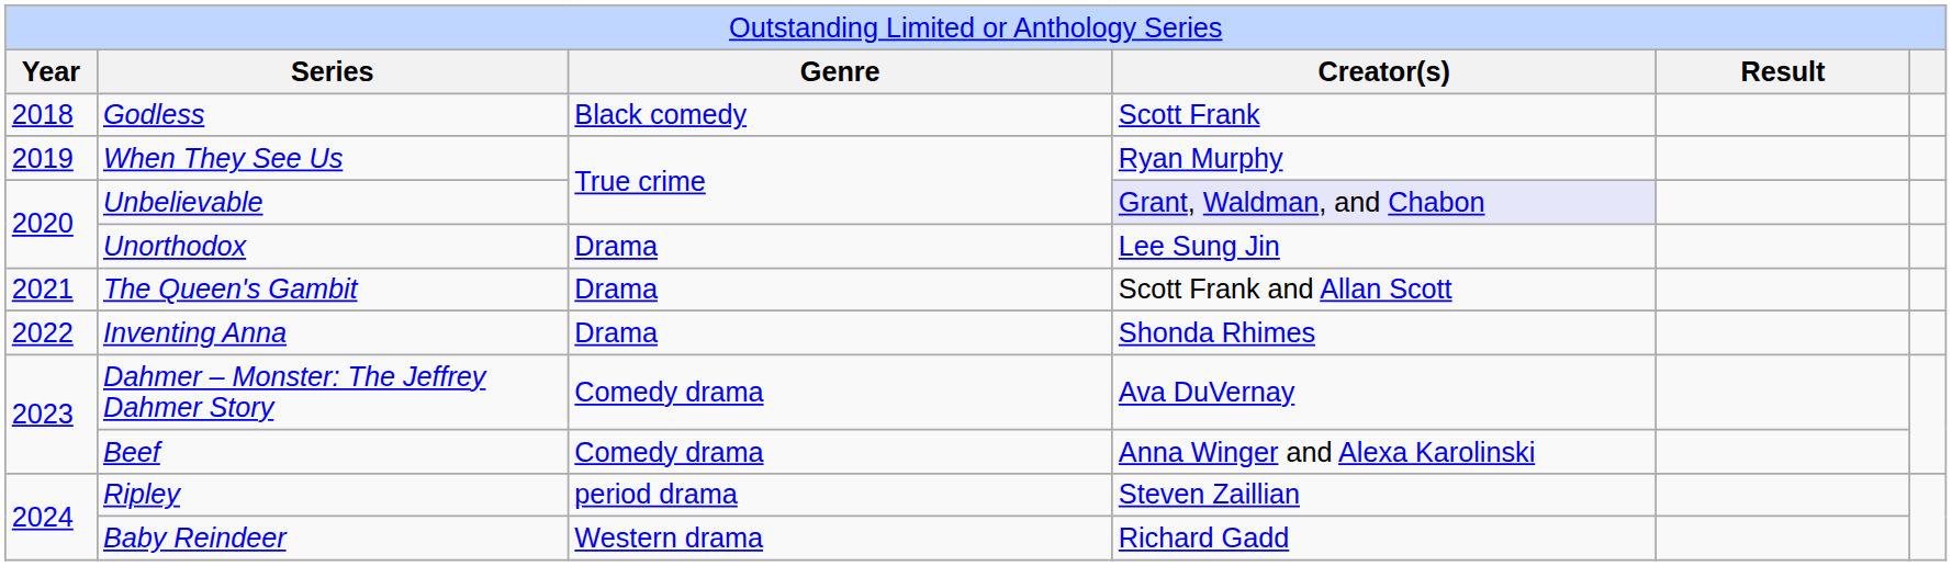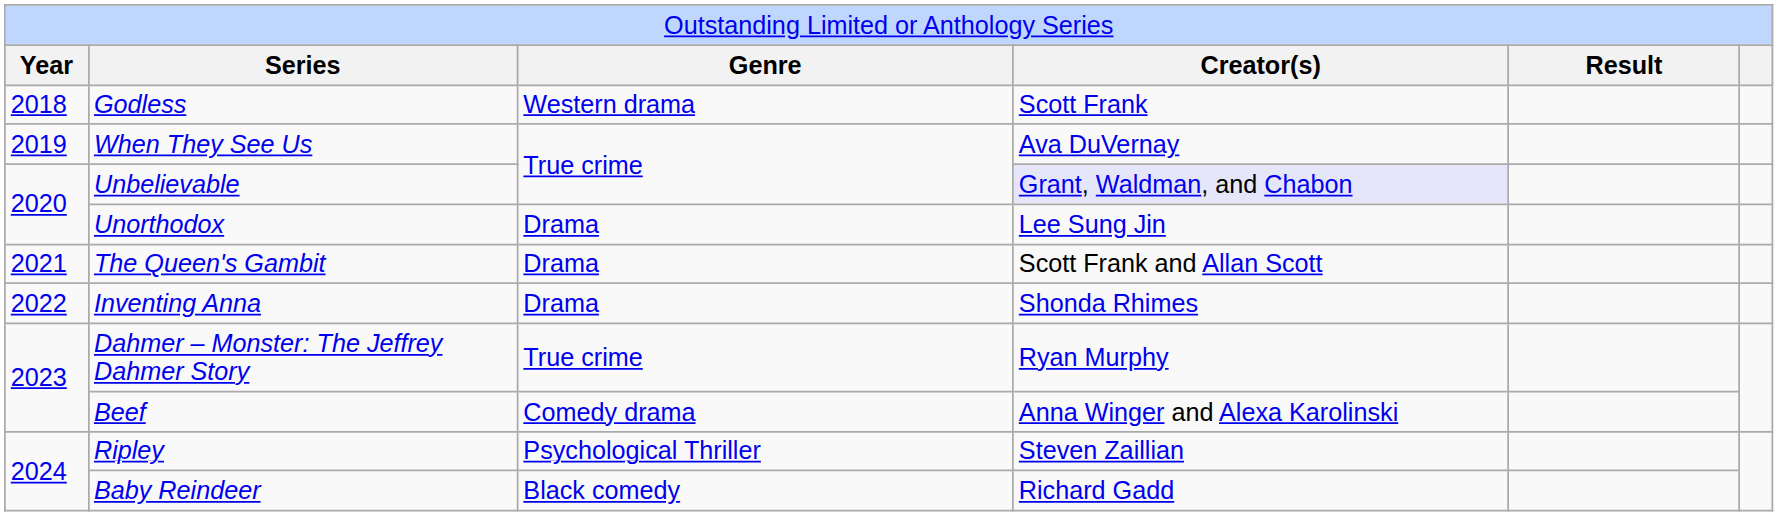 <table class="wikitable plainrowheaders" style="font-size: 90%" width=80%>
 <tr ---- bgcolor="#bfd7ff">
 <td colspan=6 align=center><a href='#'>Outstanding Limited or Anthology Series</a></td>
 </tr>
 <tr ---- bgcolor="#bfd7ff">
 <th scope="col" style="width:1%;">Year</th>
 <th scope="col" style="width:13%;">Series</th>
 <th scope="col" style="width:15%;">Genre</th>
 <th scope="col" style="width:15%;">Creator(s)</th>
 <th scope="col" style="width:7%;">Result</th>
 <th scope="col" style="width:1%;"></th>
 </tr>
 <tr>
 <td><a href='#'>2018</a></td>
 <td><em><a href='#'>Godless</a></em></td>
-<td><a href='#'>Black comedy</a></td>
+<td><a href='#'>Western drama</a></td>
 <td><a href='#'>Scott Frank</a></td>
 <td></td>
 <td></td>
 </tr>
 <tr>
 <td><a href='#'>2019</a></td>
 <td><em><a href='#'>When They See Us</a></em></td>
 <td rowspan="2"><a href='#'>True crime</a></td>
-<td><a href='#'>Ryan Murphy</a></td>
+<td><a href='#'>Ava DuVernay</a></td>
 <td></td>
 <td></td>
 </tr>
 <tr>
 <td rowspan="2"><a href='#'>2020</a></td>
 <td><em><a href='#'>Unbelievable</a></em></td>
 <td style="background: lavender;"><a href='#'>Grant</a>, <a href='#'>Waldman</a>, and <a href='#'>Chabon</a></td>
 <td></td>
 <td></td>
 </tr>
 <tr>
 <td><em><a href='#'>Unorthodox</a></em></td>
 <td><a href='#'>Drama</a></td>
 <td><a href='#'>Lee Sung Jin</a></td>
 <td></td>
 <td></td>
 </tr>
 <tr>
 <td><a href='#'>2021</a></td>
 <td><em><a href='#'>The Queen's Gambit</a></em></td>
 <td><a href='#'>Drama</a></td>
 <td>Scott Frank and <a href='#'>Allan Scott</a></td>
 <td></td>
 <td></td>
 </tr>
 <tr>
 <td><a href='#'>2022</a></td>
 <td><em><a href='#'>Inventing Anna</a></em></td>
 <td><a href='#'>Drama</a></td>
 <td><a href='#'>Shonda Rhimes</a></td>
 <td></td>
 <td></td>
 </tr>
 <tr>
 <td rowspan="2"><a href='#'>2023</a></td>
 <td><em><a href='#'>Dahmer – Monster: The Jeffrey Dahmer Story</a></em></td>
-<td><a href='#'>Comedy drama</a></td>
-<td><a href='#'>Ava DuVernay</a></td>
+<td><a href='#'>True crime</a></td>
+<td><a href='#'>Ryan Murphy</a></td>
 <td></td>
 <td rowspan="2"></td>
 </tr>
 <tr>
 <td><em><a href='#'>Beef</a></em></td>
 <td><a href='#'>Comedy drama</a></td>
 <td><a href='#'>Anna Winger</a> and <a href='#'>Alexa Karolinski</a></td>
 <td></td>
 </tr>
 <tr>
 <td rowspan="2"><a href='#'>2024</a></td>
 <td><em><a href='#'>Ripley</a></em></td>
-<td><a href='#'>period drama</a></td>
+<td><a href='#'>Psychological Thriller</a></td>
 <td><a href='#'>Steven Zaillian</a></td>
 <td></td>
 <td rowspan="2"></td>
 </tr>
 <tr>
 <td><em><a href='#'>Baby Reindeer</a></em></td>
-<td><a href='#'>Western drama</a></td>
+<td><a href='#'>Black comedy</a></td>
 <td><a href='#'>Richard Gadd</a></td>
 <td></td>
 </tr>
 </table>
